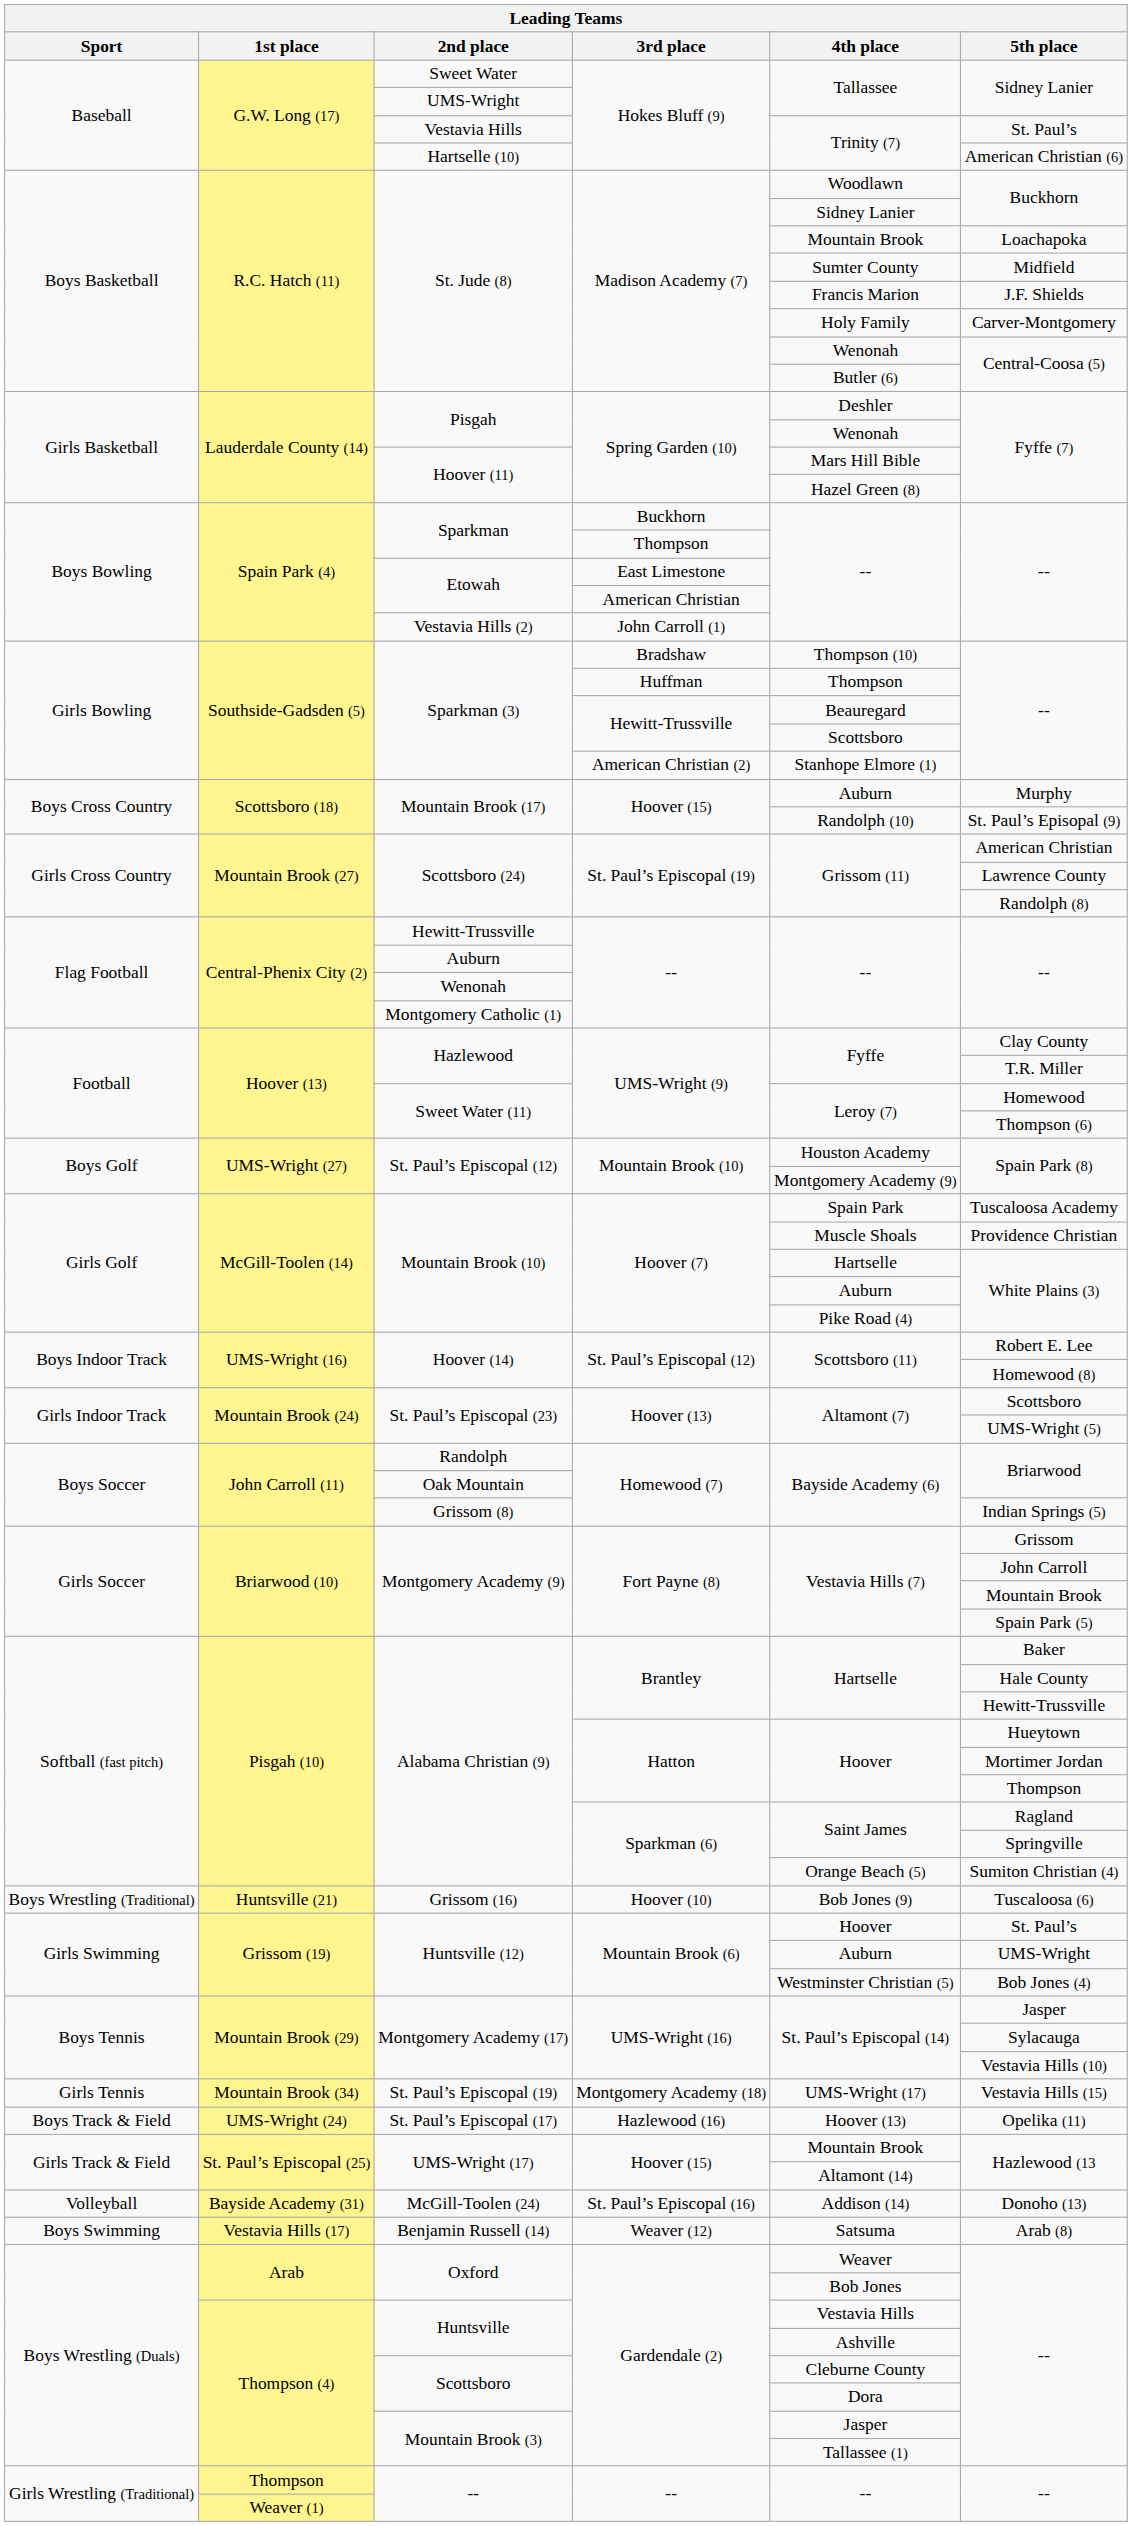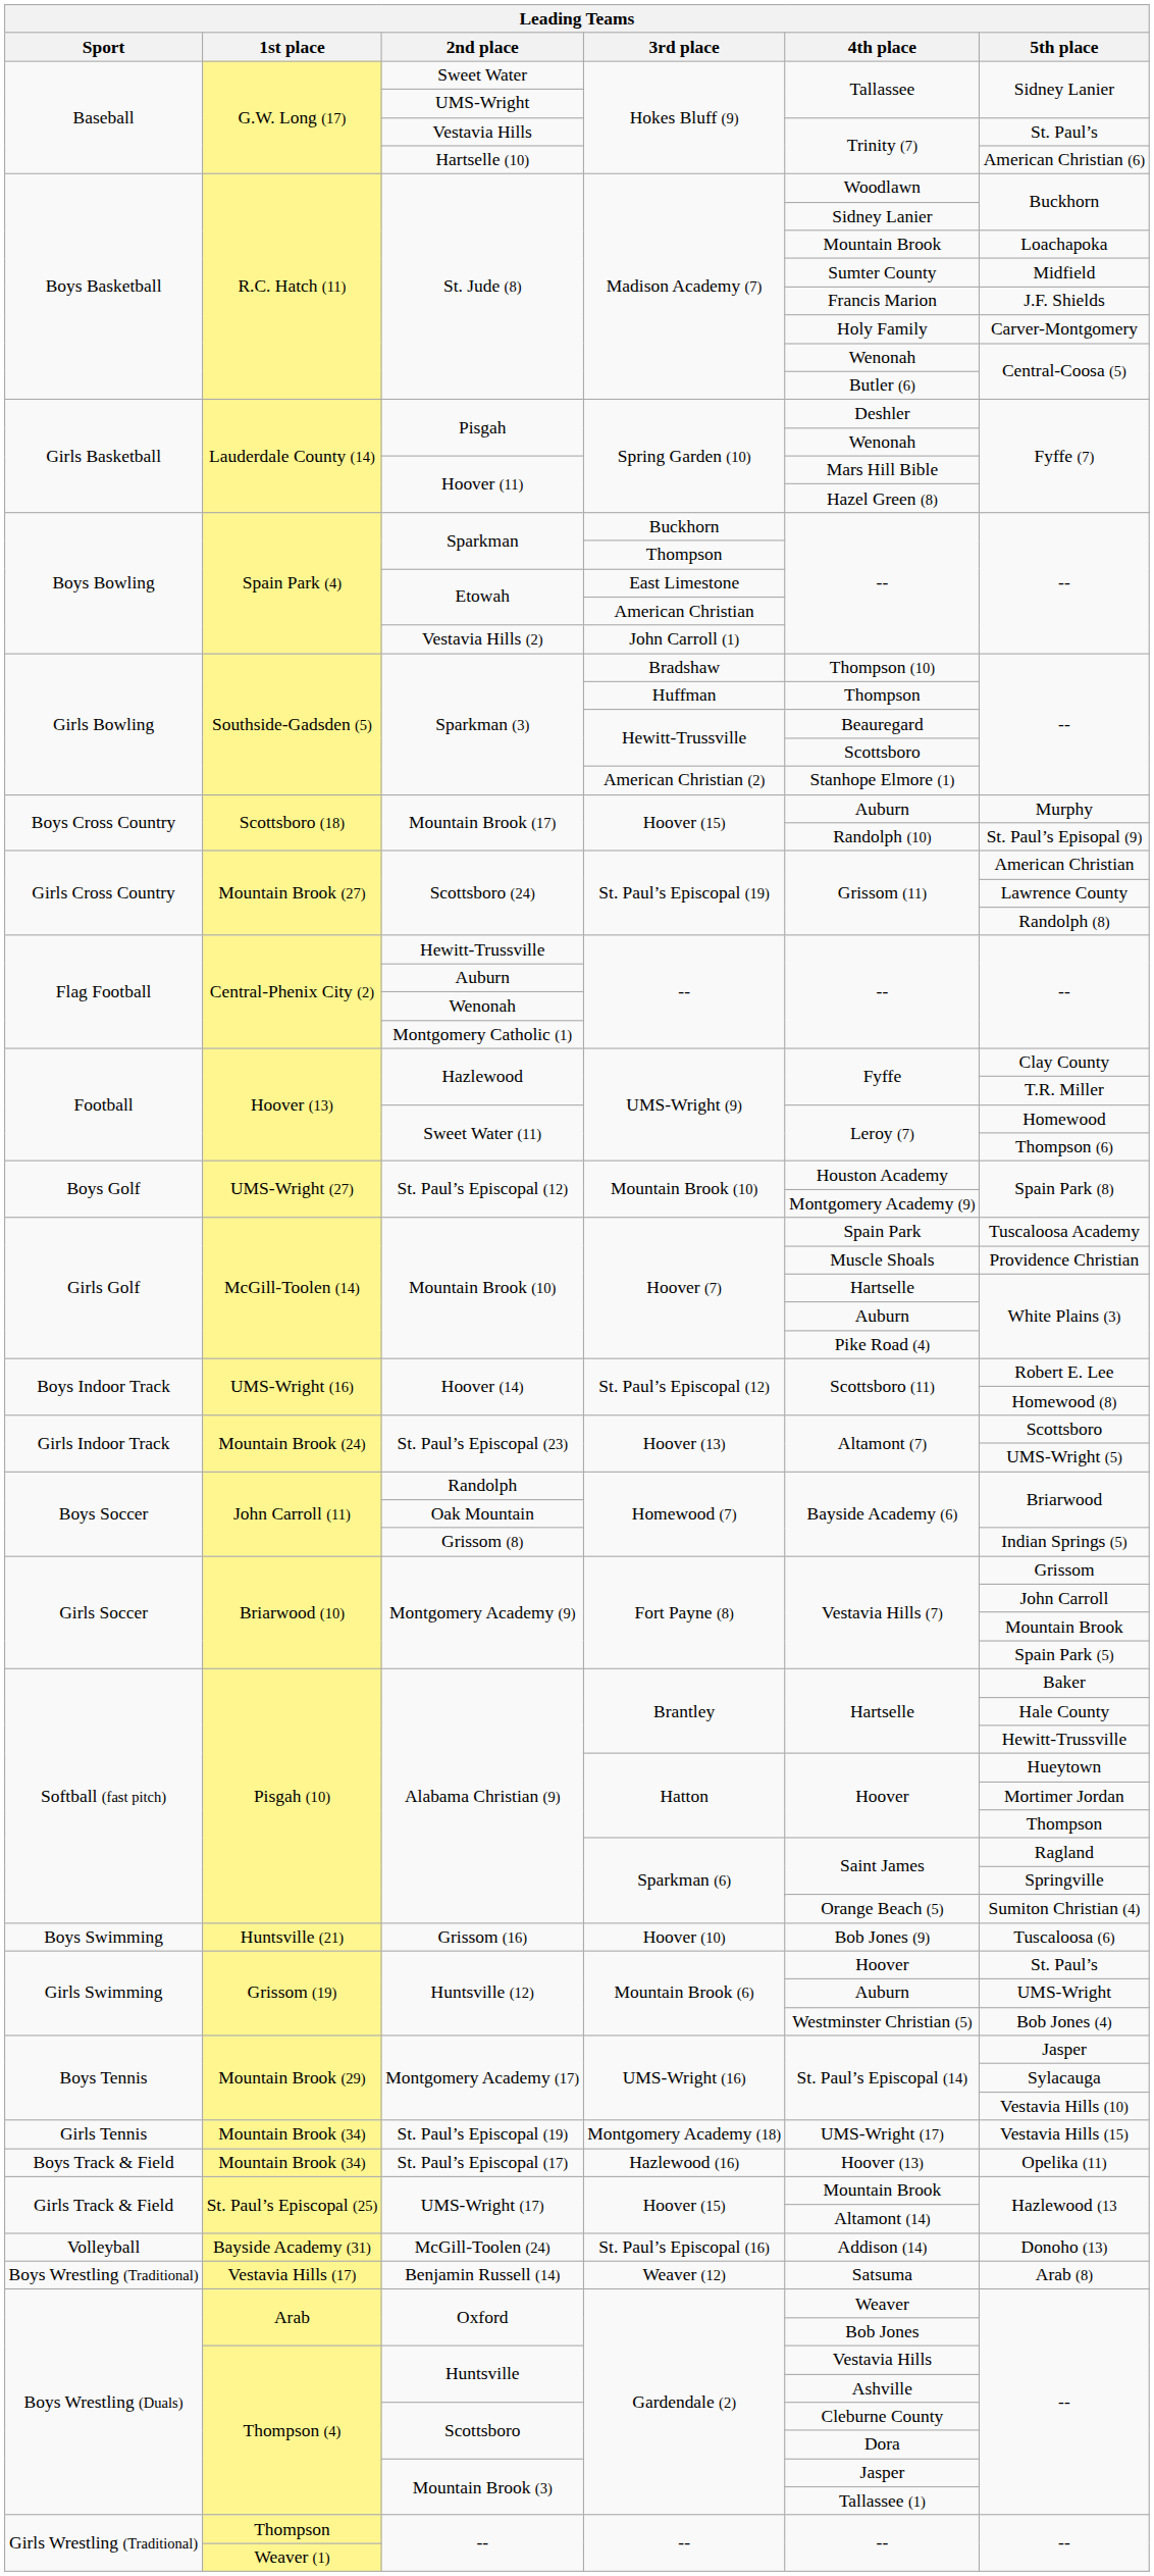 <table class="wikitable" style="text-align:center">
 <tr>
 <th colspan="6">Leading Teams</th>
 </tr>
 <tr>
 <th>Sport</th>
 <th>1st place</th>
 <th>2nd place</th>
 <th>3rd place</th>
 <th>4th place</th>
 <th>5th place</th>
 </tr>
 <tr>
 <td rowspan="4">Baseball</td>
 <td rowspan="4" style="background:#FFF68F">G.W. Long <small>(17)</small></td>
 <td>Sweet Water</td>
 <td rowspan="4">Hokes Bluff <small>(9)</small></td>
 <td rowspan="2">Tallassee</td>
 <td rowspan="2">Sidney Lanier</td>
 </tr>
 <tr>
 <td>UMS-Wright</td>
 </tr>
 <tr>
 <td>Vestavia Hills</td>
 <td rowspan="2">Trinity <small>(7)</small></td>
 <td>St. Paul’s</td>
 </tr>
 <tr>
 <td>Hartselle <small>(10)</small></td>
 <td>American Christian <small>(6)</small></td>
 </tr>
 <tr>
 <td rowspan="8">Boys Basketball</td>
 <td style="background: #FFF68F" rowspan="8">R.C. Hatch <small>(11)</small></td>
 <td rowspan="8">St. Jude <small>(8)</small></td>
 <td rowspan="8">Madison Academy <small>(7)</small></td>
 <td>Woodlawn</td>
 <td rowspan="2">Buckhorn</td>
 </tr>
 <tr>
 <td>Sidney Lanier</td>
 </tr>
 <tr>
 <td>Mountain Brook</td>
 <td>Loachapoka</td>
 </tr>
 <tr>
 <td>Sumter County</td>
 <td>Midfield</td>
 </tr>
 <tr>
 <td>Francis Marion</td>
 <td>J.F. Shields</td>
 </tr>
 <tr>
 <td>Holy Family</td>
 <td>Carver-Montgomery</td>
 </tr>
 <tr>
 <td>Wenonah</td>
 <td rowspan="2">Central-Coosa <small>(5)</small></td>
 </tr>
 <tr>
 <td>Butler <small>(6)</small></td>
 </tr>
 <tr>
 <td rowspan="4">Girls Basketball</td>
 <td style="background:#FFF68F" rowspan="4">Lauderdale County <small>(14)</small></td>
 <td rowspan="2">Pisgah</td>
 <td rowspan="4">Spring Garden <small>(10)</small></td>
 <td>Deshler</td>
 <td rowspan="4">Fyffe <small>(7)</small></td>
 </tr>
 <tr>
 <td>Wenonah</td>
 </tr>
 <tr>
 <td rowspan="2">Hoover <small>(11)</small></td>
 <td>Mars Hill Bible</td>
 </tr>
 <tr>
 <td>Hazel Green <small>(8)</small></td>
 </tr>
 <tr>
 <td rowspan="5">Boys Bowling</td>
 <td rowspan="5" style="background:#FFF68F">Spain Park <small>(4)</small></td>
 <td rowspan="2">Sparkman</td>
 <td>Buckhorn</td>
 <td rowspan="5">--</td>
 <td rowspan="5">--</td>
 </tr>
 <tr>
 <td>Thompson</td>
 </tr>
 <tr>
 <td rowspan="2">Etowah</td>
 <td>East Limestone</td>
 </tr>
 <tr>
 <td>American Christian</td>
 </tr>
 <tr>
 <td>Vestavia Hills <small>(2)</small></td>
 <td>John Carroll <small>(1)</small></td>
 </tr>
 <tr>
 <td rowspan="5">Girls Bowling</td>
 <td rowspan="5" style="background:#FFF68F">Southside-Gadsden <small>(5)</small></td>
 <td rowspan="5">Sparkman <small>(3)</small></td>
 <td>Bradshaw</td>
 <td>Thompson <small>(10)</small></td>
 <td rowspan="5">--</td>
 </tr>
 <tr>
 <td>Huffman</td>
 <td>Thompson</td>
 </tr>
 <tr>
 <td rowspan="2">Hewitt-Trussville</td>
 <td>Beauregard</td>
 </tr>
 <tr>
 <td>Scottsboro</td>
 </tr>
 <tr>
 <td>American Christian <small>(2)</small></td>
 <td>Stanhope Elmore <small>(1)</small></td>
 </tr>
 <tr>
 <td rowspan="2">Boys Cross Country</td>
 <td style="background:#FFF68F" rowspan="2">Scottsboro <small>(18)</small></td>
 <td rowspan="2">Mountain Brook <small>(17)</small></td>
 <td rowspan="2">Hoover <small>(15)</small></td>
 <td>Auburn</td>
 <td>Murphy</td>
 </tr>
 <tr>
 <td>Randolph <small>(10)</small></td>
 <td>St. Paul’s Episopal <small>(9)</small></td>
 </tr>
 <tr>
 <td rowspan="3">Girls Cross Country</td>
 <td style="background:#FFF68F" rowspan="3">Mountain Brook <small>(27)</small></td>
 <td rowspan="3">Scottsboro <small>(24)</small></td>
 <td rowspan="3">St. Paul’s Episcopal <small>(19)</small></td>
 <td rowspan="3">Grissom <small>(11)</small></td>
 <td>American Christian</td>
 </tr>
 <tr>
 <td>Lawrence County</td>
 </tr>
 <tr>
 <td>Randolph <small>(8)</small></td>
 </tr>
 <tr>
 <td rowspan="4">Flag Football</td>
 <td rowspan="4" style="background:#FFF68F">Central-Phenix City <small>(2)</small></td>
 <td>Hewitt-Trussville</td>
 <td rowspan="4">--</td>
 <td rowspan="4">--</td>
 <td rowspan="4">--</td>
 </tr>
 <tr>
 <td>Auburn</td>
 </tr>
 <tr>
 <td>Wenonah</td>
 </tr>
 <tr>
 <td>Montgomery Catholic <small>(1)</small></td>
 </tr>
 <tr>
 <td rowspan="4">Football</td>
 <td rowspan="4" style="background:#FFF68F">Hoover <small>(13)</small></td>
 <td rowspan="2">Hazlewood</td>
 <td rowspan="4">UMS-Wright <small>(9)</small></td>
 <td rowspan="2">Fyffe</td>
 <td>Clay County</td>
 </tr>
 <tr>
 <td>T.R. Miller</td>
 </tr>
 <tr>
 <td rowspan="2">Sweet Water <small>(11)</small></td>
 <td rowspan="2">Leroy <small>(7)</small></td>
 <td>Homewood</td>
 </tr>
 <tr>
 <td>Thompson <small>(6)</small></td>
 </tr>
 <tr>
 <td rowspan="2">Boys Golf</td>
 <td style="background:#FFF68F" rowspan="2">UMS-Wright <small>(27)</small></td>
 <td rowspan="2">St. Paul’s Episcopal <small>(12)</small></td>
 <td rowspan="2">Mountain Brook <small>(10)</small></td>
 <td>Houston Academy</td>
 <td rowspan="2">Spain Park <small>(8)</small></td>
 </tr>
 <tr>
 <td>Montgomery Academy <small>(9)</small></td>
 </tr>
 <tr>
 <td rowspan="5">Girls Golf</td>
 <td rowspan="5" style="background:#FFF68F">McGill-Toolen <small>(14)</small></td>
 <td rowspan="5">Mountain Brook <small>(10)</small></td>
 <td rowspan="5">Hoover <small>(7)</small></td>
 <td>Spain Park</td>
 <td>Tuscaloosa Academy</td>
 </tr>
 <tr>
 <td>Muscle Shoals</td>
 <td>Providence Christian</td>
 </tr>
 <tr>
 <td>Hartselle</td>
 <td rowspan="3">White Plains <small>(3)</small></td>
 </tr>
 <tr>
 <td>Auburn</td>
 </tr>
 <tr>
 <td>Pike Road <small>(4)</small></td>
 </tr>
 <tr>
 <td rowspan="2">Boys Indoor Track</td>
 <td rowspan="2" style="background:#FFF68F">UMS-Wright <small>(16)</small></td>
 <td rowspan="2">Hoover <small>(14)</small></td>
 <td rowspan="2">St. Paul’s Episcopal <small>(12)</small></td>
 <td rowspan="2">Scottsboro <small>(11)</small></td>
 <td>Robert E. Lee</td>
 </tr>
 <tr>
 <td>Homewood <small>(8)</small></td>
 </tr>
 <tr>
 <td rowspan="2">Girls Indoor Track</td>
 <td style="background:#FFF68F" rowspan="2">Mountain Brook <small>(24)</small></td>
 <td rowspan="2">St. Paul’s Episcopal <small>(23)</small></td>
 <td rowspan="2">Hoover <small>(13)</small></td>
 <td rowspan="2">Altamont <small>(7)</small></td>
 <td>Scottsboro</td>
 </tr>
 <tr>
 <td>UMS-Wright <small>(5)</small></td>
 </tr>
 <tr>
 <td rowspan="3">Boys Soccer</td>
 <td style="background:#FFF68F" rowspan="3">John Carroll <small>(11)</small></td>
 <td>Randolph</td>
 <td rowspan="3">Homewood <small>(7)</small></td>
 <td rowspan="3">Bayside Academy <small>(6)</small></td>
 <td rowspan="2">Briarwood</td>
 </tr>
 <tr>
 <td>Oak Mountain</td>
 </tr>
 <tr>
 <td>Grissom <small>(8)</small></td>
 <td>Indian Springs <small>(5)</small></td>
 </tr>
 <tr>
 <td rowspan="4">Girls Soccer</td>
 <td rowspan="4" style="background:#FFF68F">Briarwood <small>(10)</small></td>
 <td rowspan="4">Montgomery Academy <small>(9)</small></td>
 <td rowspan="4">Fort Payne <small>(8)</small></td>
 <td rowspan="4">Vestavia Hills <small>(7)</small></td>
 <td>Grissom</td>
 </tr>
 <tr>
 <td>John Carroll</td>
 </tr>
 <tr>
 <td>Mountain Brook</td>
 </tr>
 <tr>
 <td>Spain Park <small>(5)</small></td>
 </tr>
 <tr>
 <td rowspan="10">Softball <small>(fast pitch)</small></td>
 <td rowspan="10" style="background:#FFF68F">Pisgah <small>(10)</small></td>
 <td rowspan="10">Alabama Christian <small>(9)</small></td>
 <td rowspan="3">Brantley</td>
 <td rowspan="3">Hartselle</td>
 <td>Baker</td>
 </tr>
 <tr>
 <td>Hale County</td>
 </tr>
 <tr>
 <td>Hewitt-Trussville</td>
 </tr>
 <tr>
 <td rowspan="3">Hatton</td>
 <td rowspan="3">Hoover</td>
 <td>Hueytown</td>
 </tr>
 <tr>
 <td>Mortimer Jordan</td>
 </tr>
 <tr>
 <td>Thompson</td>
 </tr>
 <tr>
 <td rowspan="4">Sparkman <small>(6)</small></td>
 <td rowspan="3">Saint James</td>
 <td>Ragland</td>
 </tr>
 <tr>
 <td>Springville</td>
 </tr>
 <tr>
 <td rowspan="2">Sumiton Christian <small>(4)</small></td>
 </tr>
 <tr>
 <td>Orange Beach <small>(5)</small></td>
 </tr>
 <tr>
-<td>Boys Wrestling <small>(Traditional)</small></td>
+<td>Boys Swimming</td>
 <td style="background:#FFF68F">Huntsville <small>(21)</small></td>
 <td>Grissom <small>(16)</small></td>
 <td>Hoover <small>(10)</small></td>
 <td>Bob Jones <small>(9)</small></td>
 <td>Tuscaloosa <small>(6)</small></td>
 </tr>
 <tr>
 <td rowspan="3">Girls Swimming</td>
 <td rowspan="3" style="background:#FFF68F">Grissom <small>(19)</small></td>
 <td rowspan="3">Huntsville <small>(12)</small></td>
 <td rowspan="3">Mountain Brook <small>(6)</small></td>
 <td>Hoover</td>
 <td>St. Paul’s</td>
 </tr>
 <tr>
 <td>Auburn</td>
 <td>UMS-Wright</td>
 </tr>
 <tr>
 <td>Westminster Christian <small>(5)</small></td>
 <td>Bob Jones <small>(4)</small></td>
 </tr>
 <tr>
 <td rowspan="3">Boys Tennis</td>
 <td rowspan="3" style="background:#FFF68F">Mountain Brook <small>(29)</small></td>
 <td rowspan="3">Montgomery Academy <small>(17)</small></td>
 <td rowspan="3">UMS-Wright <small>(16)</small></td>
 <td rowspan="3">St. Paul’s Episcopal <small>(14)</small></td>
 <td>Jasper</td>
 </tr>
 <tr>
 <td>Sylacauga</td>
 </tr>
 <tr>
 <td>Vestavia Hills <small>(10)</small></td>
 </tr>
 <tr>
 <td>Girls Tennis</td>
 <td style="background:#FFF68F">Mountain Brook <small>(34)</small></td>
 <td>St. Paul’s Episcopal <small>(19)</small></td>
 <td>Montgomery Academy <small>(18)</small></td>
 <td>UMS-Wright <small>(17)</small></td>
 <td>Vestavia Hills <small>(15)</small></td>
 </tr>
 <tr>
 <td>Boys Track & Field</td>
-<td style="background:#FFF68F">UMS-Wright <small>(24)</small></td>
+<td style="background:#FFF68F">Mountain Brook <small>(34)</small></td>
 <td>St. Paul’s Episcopal <small>(17)</small></td>
 <td>Hazlewood <small>(16)</small></td>
 <td>Hoover <small>(13)</small></td>
 <td>Opelika <small>(11)</small></td>
 </tr>
 <tr>
 <td rowspan="2">Girls Track & Field</td>
 <td rowspan="2" style="background:#FFF68F">St. Paul’s Episcopal <small>(25)</small></td>
 <td rowspan="2">UMS-Wright <small>(17)</small></td>
 <td rowspan="2">Hoover <small>(15)</small></td>
 <td>Mountain Brook</td>
 <td rowspan="2">Hazlewood <small>(13</small></td>
 </tr>
 <tr>
 <td>Altamont <small>(14)</small></td>
 </tr>
 <tr>
 <td>Volleyball</td>
 <td style="background:#FFF68F">Bayside Academy <small>(31)</small></td>
 <td>McGill-Toolen <small>(24)</small></td>
 <td>St. Paul’s Episcopal <small>(16)</small></td>
 <td>Addison <small>(14)</small></td>
 <td>Donoho <small>(13)</small></td>
 </tr>
 <tr>
-<td>Boys Swimming</td>
+<td>Boys Wrestling <small>(Traditional)</small></td>
 <td style="background:#FFF68F">Vestavia Hills <small>(17)</small></td>
 <td>Benjamin Russell <small>(14)</small></td>
 <td>Weaver <small>(12)</small></td>
 <td>Satsuma</td>
 <td>Arab <small>(8)</small></td>
 </tr>
 <tr>
 <td rowspan="8">Boys Wrestling <small>(Duals)</small></td>
 <td style="background:#FFF68F" rowspan="2">Arab</td>
 <td rowspan="2">Oxford</td>
 <td rowspan="8">Gardendale <small>(2)</small></td>
 <td>Weaver</td>
 <td rowspan="8">--</td>
 </tr>
 <tr>
 <td>Bob Jones</td>
 </tr>
 <tr>
 <td rowspan="6" style="background:#FFF68F">Thompson <small>(4)</small></td>
 <td rowspan="2">Huntsville</td>
 <td>Vestavia Hills</td>
 </tr>
 <tr>
 <td>Ashville</td>
 </tr>
 <tr>
 <td rowspan="2">Scottsboro</td>
 <td>Cleburne County</td>
 </tr>
 <tr>
 <td>Dora</td>
 </tr>
 <tr>
 <td rowspan="2">Mountain Brook <small>(3)</small></td>
 <td>Jasper</td>
 </tr>
 <tr>
 <td>Tallassee <small>(1)</small></td>
 </tr>
 <tr>
 <td rowspan="2">Girls Wrestling <small>(Traditional)</small></td>
 <td style="background:#FFF68F">Thompson</td>
 <td rowspan="2">--</td>
 <td rowspan="2">--</td>
 <td rowspan="2">--</td>
 <td rowspan="2">--</td>
 </tr>
 <tr>
 <td style="background:#FFF68F">Weaver <small>(1)</small></td>
 </tr>
 </table>
